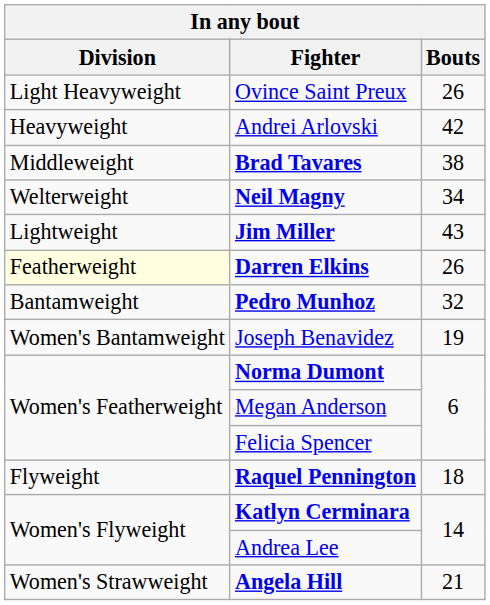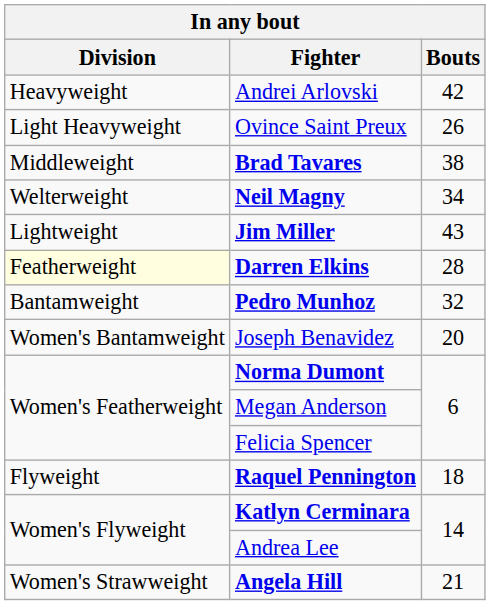 <table id="Fighting_most_bouts_div_any" class=wikitable>
 <tr>
 <th colspan=3>In any bout</th>
 </tr>
 <tr>
 <th>Division</th>
 <th>Fighter</th>
 <th>Bouts</th>
 </tr>
 <tr>
+<td>Heavyweight</td>
+<td> <a href='#'>Andrei Arlovski</a></td>
+<td align=center>42</td>
+</tr>
+<tr>
 <td>Light Heavyweight</td>
 <td> <a href='#'>Ovince Saint Preux</a></td>
 <td align=center>26</td>
-</tr>
-<tr>
-<td>Heavyweight</td>
-<td> <a href='#'>Andrei Arlovski</a></td>
-<td align=center>42</td>
 </tr>
 <tr>
 <td>Middleweight</td>
 <td><strong> <a href='#'>Brad Tavares</a></strong></td>
 <td align=center>38</td>
 </tr>
 <tr>
 <td>Welterweight</td>
 <td> <strong><a href='#'>Neil Magny</a></strong></td>
 <td align=center>34</td>
 </tr>
 <tr>
 <td>Lightweight</td>
 <td> <strong><a href='#'>Jim Miller</a></strong></td>
 <td align=center>43</td>
 </tr>
 <tr>
 <td style="background: lightyellow;">Featherweight</td>
 <td><strong> <a href='#'>Darren Elkins</a></strong></td>
-<td align=center>26</td>
+<td align=center>28</td>
 </tr>
 <tr>
 <td>Bantamweight</td>
 <td> <strong><a href='#'>Pedro Munhoz</a></strong></td>
 <td align=center>32</td>
 </tr>
 <tr>
 <td rowspan=1>Women's Bantamweight</td>
 <td> <a href='#'>Joseph Benavidez</a></td>
-<td align=center>19</td>
+<td align=center>20</td>
 </tr>
 <tr>
 <td rowspan=3>Women's Featherweight</td>
 <td> <strong><a href='#'>Norma Dumont</a></strong></td>
 <td rowspan=3 align=center>6</td>
 </tr>
 <tr>
 <td> <a href='#'>Megan Anderson</a></td>
 </tr>
 <tr>
 <td> <a href='#'>Felicia Spencer</a></td>
 </tr>
 <tr>
 <td>Flyweight</td>
 <td> <strong><a href='#'>Raquel Pennington</a></strong></td>
 <td rowspan=1 align=center>18<br></td>
 </tr>
 <tr>
 <td rowspan=2>Women's Flyweight</td>
 <td> <strong><a href='#'>Katlyn Cerminara</a></strong></td>
 <td rowspan=2 align=center>14</td>
 </tr>
 <tr>
 <td> <a href='#'>Andrea Lee</a></td>
 </tr>
 <tr>
 <td rowspan=1>Women's Strawweight</td>
 <td> <strong><a href='#'>Angela Hill</a></strong></td>
 <td rowspan=1 align=center>21</td>
 </tr>
 </table>
